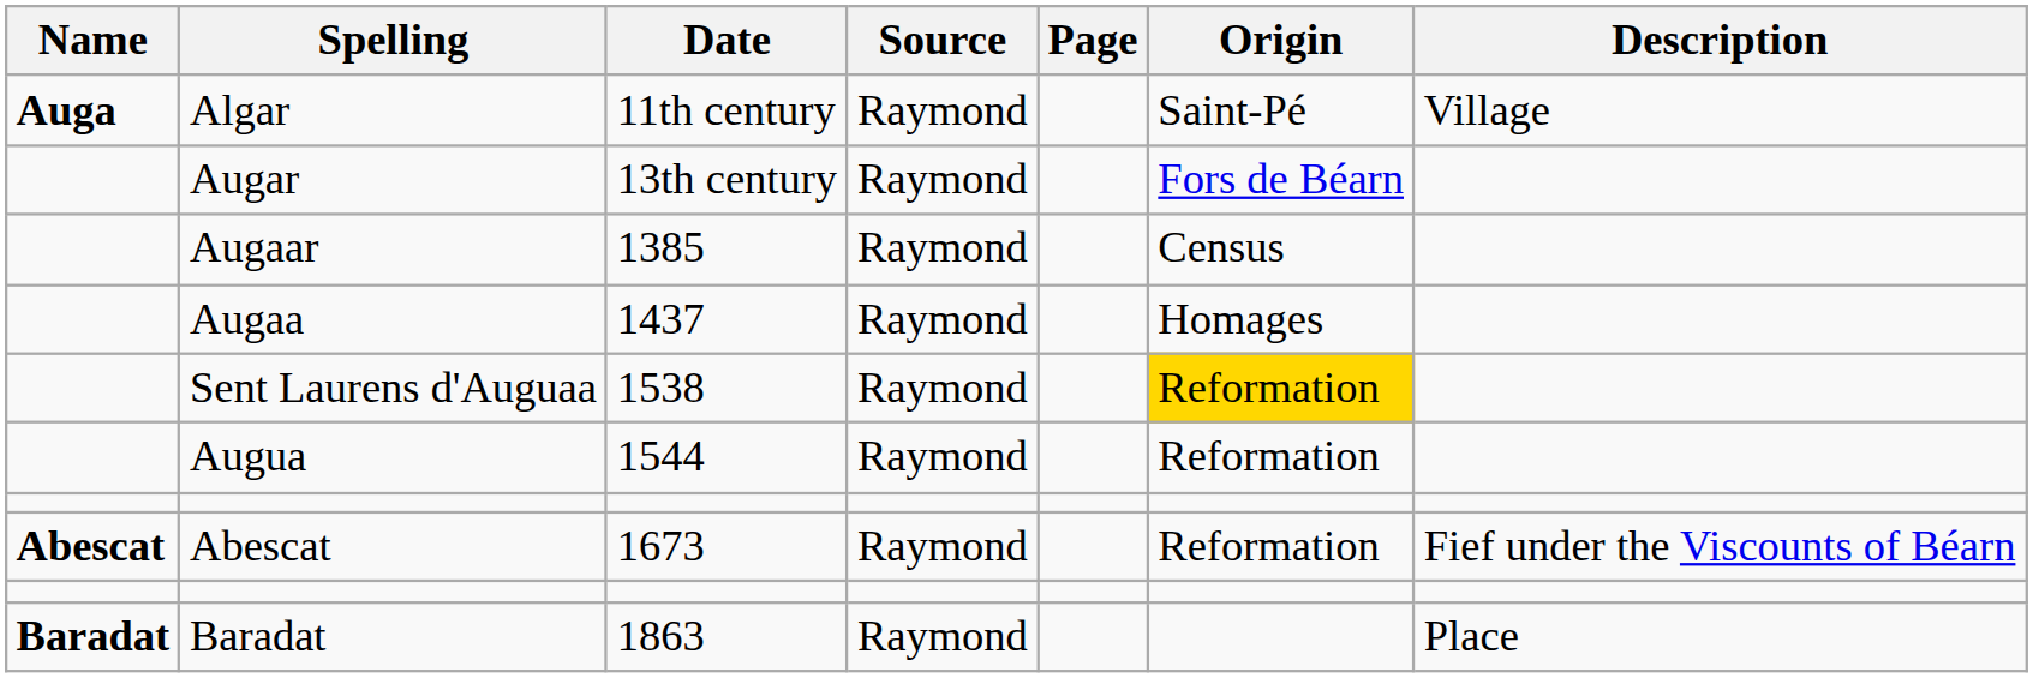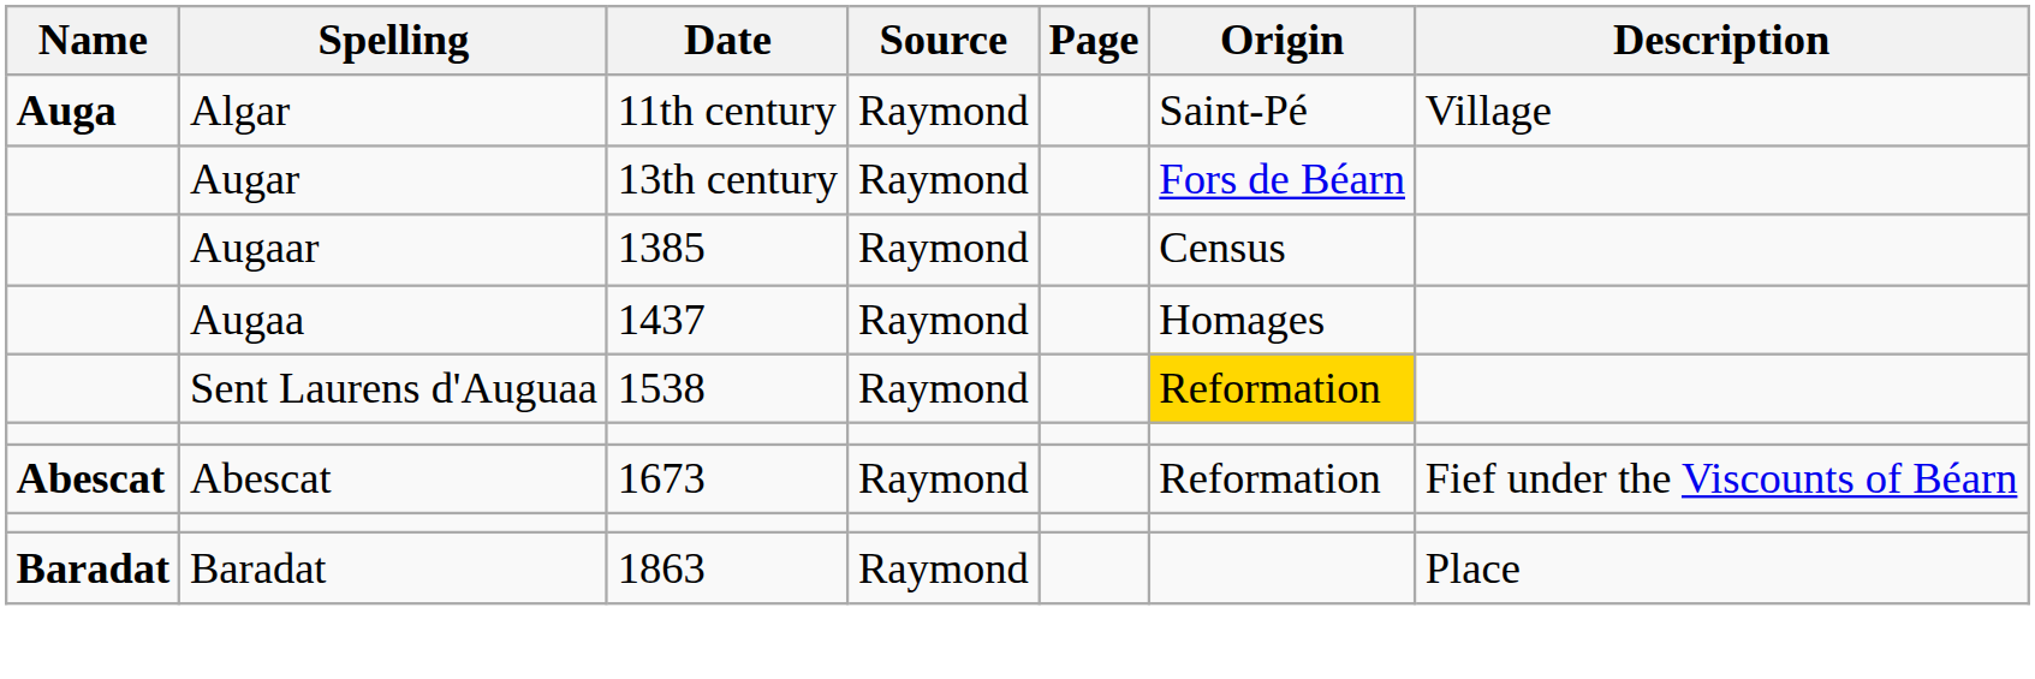 <table class="wikitable">
 <tr>
 <th>Name</th>
 <th>Spelling</th>
 <th>Date</th>
 <th>Source</th>
 <th>Page</th>
 <th>Origin</th>
 <th>Description</th>
 </tr>
 <tr>
 <td><strong>Auga</strong></td>
 <td>Algar</td>
 <td>11th century</td>
 <td>Raymond</td>
 <td></td>
 <td>Saint-Pé</td>
 <td>Village</td>
 </tr>
 <tr>
 <td></td>
 <td>Augar</td>
 <td>13th century</td>
 <td>Raymond</td>
 <td></td>
 <td><a href='#'>Fors de Béarn</a></td>
 <td></td>
 </tr>
 <tr>
 <td></td>
 <td>Augaar</td>
 <td>1385</td>
 <td>Raymond</td>
 <td></td>
 <td>Census</td>
 <td></td>
 </tr>
 <tr>
 <td></td>
 <td>Augaa</td>
 <td>1437</td>
 <td>Raymond</td>
 <td></td>
 <td>Homages</td>
 <td></td>
 </tr>
 <tr>
 <td></td>
 <td>Sent Laurens d'Auguaa</td>
 <td>1538</td>
 <td>Raymond</td>
 <td></td>
 <td style="background: gold;">Reformation</td>
 <td></td>
 </tr>
 <tr>
 <td></td>
-<td>Augua</td>
-<td>1544</td>
-<td>Raymond</td>
-<td></td>
-<td>Reformation</td>
-<td></td>
-</tr>
-<tr>
-<td></td>
 <td></td>
 <td></td>
 <td></td>
 <td></td>
 <td></td>
 <td></td>
 </tr>
 <tr>
 <td><strong>Abescat</strong></td>
 <td>Abescat</td>
 <td>1673</td>
 <td>Raymond</td>
 <td></td>
 <td>Reformation</td>
 <td>Fief under the <a href='#'>Viscounts of Béarn</a></td>
 </tr>
 <tr>
 <td></td>
 <td></td>
 <td></td>
 <td></td>
 <td></td>
 <td></td>
 <td></td>
 </tr>
 <tr>
 <td><strong>Baradat</strong></td>
 <td>Baradat</td>
 <td>1863</td>
 <td>Raymond</td>
 <td></td>
 <td></td>
 <td>Place</td>
 </tr>
 </table>
